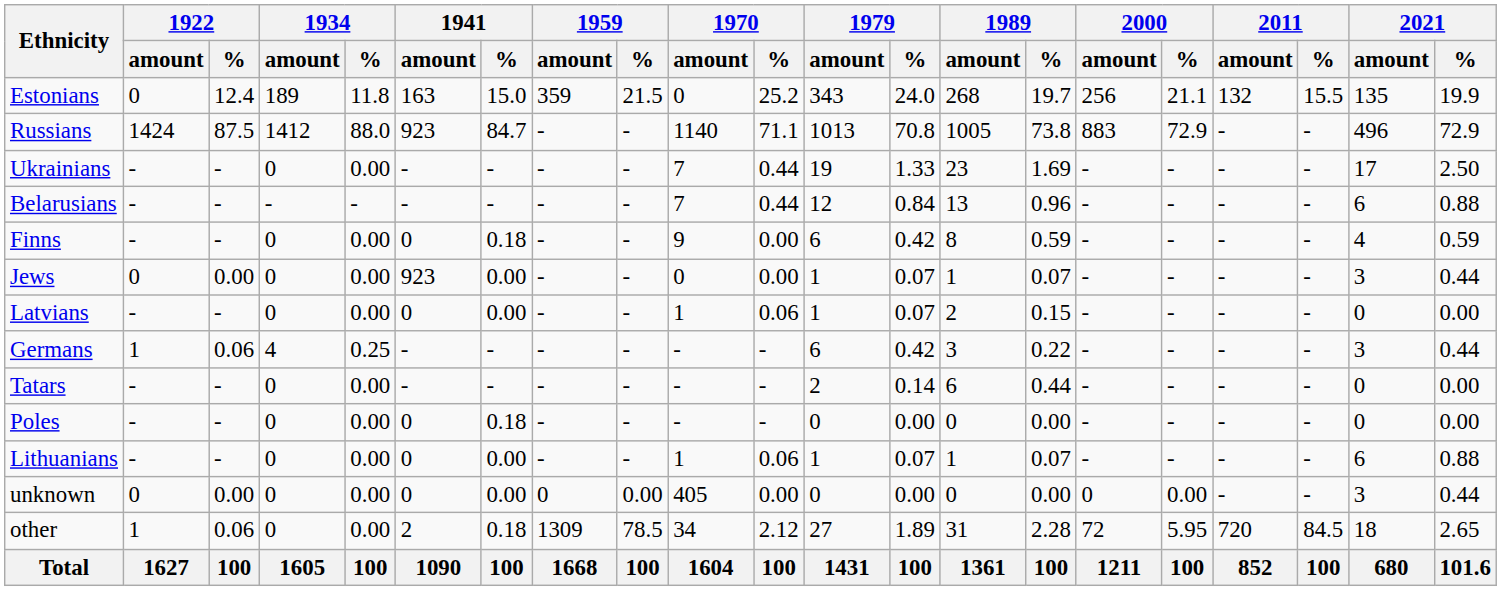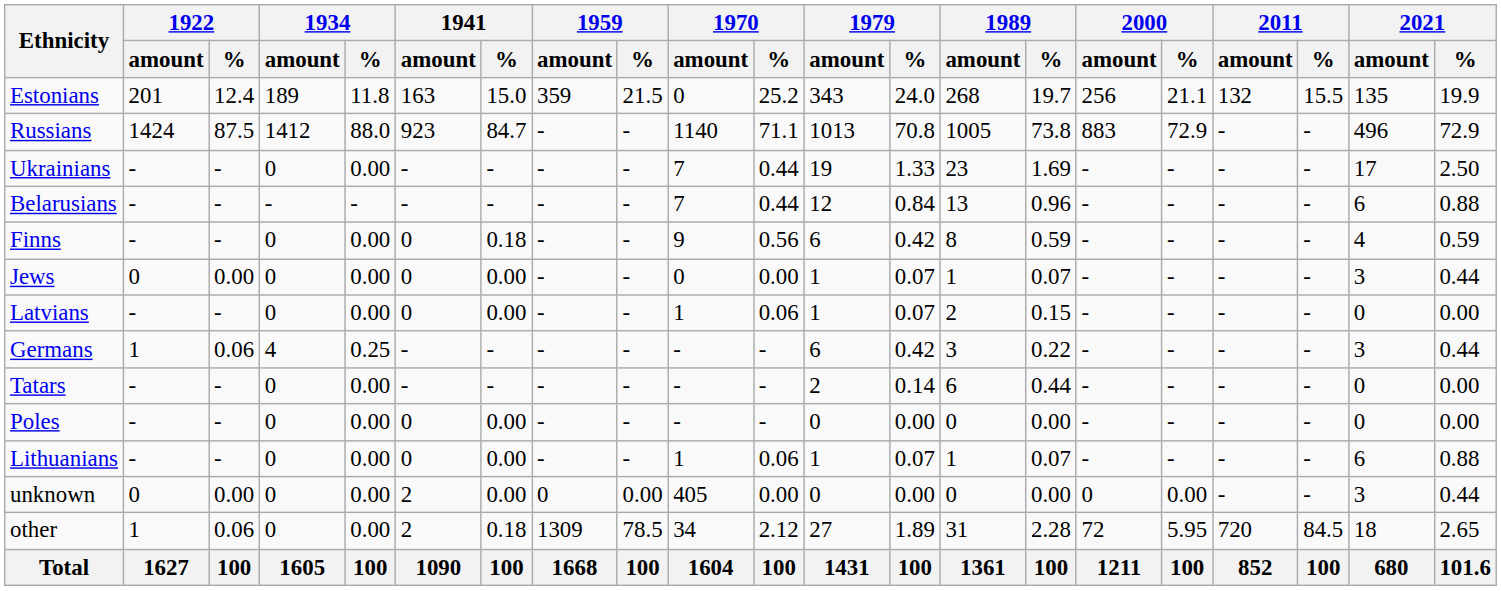 <table class="wikitable sortable">
 <tr>
 <th rowspan="2">Ethnicity</th>
 <th colspan="2"><a href='#'>1922</a></th>
 <th colspan="2"><a href='#'>1934</a></th>
 <th colspan="2">1941</th>
 <th colspan="2"><a href='#'>1959</a></th>
 <th colspan="2"><a href='#'>1970</a></th>
 <th colspan="2"><a href='#'>1979</a></th>
 <th colspan="2"><a href='#'>1989</a></th>
 <th colspan="2"><a href='#'>2000</a></th>
 <th colspan="2"><a href='#'>2011</a></th>
 <th colspan="2"><a href='#'>2021</a></th>
 </tr>
 <tr>
 <th>amount</th>
 <th>%</th>
 <th>amount</th>
 <th>%</th>
 <th>amount</th>
 <th>%</th>
 <th>amount</th>
 <th>%</th>
 <th>amount</th>
 <th>%</th>
 <th>amount</th>
 <th>%</th>
 <th>amount</th>
 <th>%</th>
 <th>amount</th>
 <th>%</th>
 <th>amount</th>
 <th>%</th>
 <th>amount</th>
 <th>%</th>
 </tr>
 <tr>
 <td><a href='#'>Estonians</a></td>
-<td>0</td>
+<td>201</td>
 <td>12.4</td>
 <td>189</td>
 <td>11.8</td>
 <td>163</td>
 <td>15.0</td>
 <td>359</td>
 <td>21.5</td>
 <td>0</td>
 <td>25.2</td>
 <td>343</td>
 <td>24.0</td>
 <td>268</td>
 <td>19.7</td>
 <td>256</td>
 <td>21.1</td>
 <td>132</td>
 <td>15.5</td>
 <td>135</td>
 <td>19.9</td>
 </tr>
 <tr>
 <td><a href='#'>Russians</a></td>
 <td>1424</td>
 <td>87.5</td>
 <td>1412</td>
 <td>88.0</td>
 <td>923</td>
 <td>84.7</td>
 <td>-</td>
 <td>-</td>
 <td>1140</td>
 <td>71.1</td>
 <td>1013</td>
 <td>70.8</td>
 <td>1005</td>
 <td>73.8</td>
 <td>883</td>
 <td>72.9</td>
 <td>-</td>
 <td>-</td>
 <td>496</td>
 <td>72.9</td>
 </tr>
 <tr>
 <td><a href='#'>Ukrainians</a></td>
 <td>-</td>
 <td>-</td>
 <td>0</td>
 <td>0.00</td>
 <td>-</td>
 <td>-</td>
 <td>-</td>
 <td>-</td>
 <td>7</td>
 <td>0.44</td>
 <td>19</td>
 <td>1.33</td>
 <td>23</td>
 <td>1.69</td>
 <td>-</td>
 <td>-</td>
 <td>-</td>
 <td>-</td>
 <td>17</td>
 <td>2.50</td>
 </tr>
 <tr>
 <td><a href='#'>Belarusians</a></td>
 <td>-</td>
 <td>-</td>
 <td>-</td>
 <td>-</td>
 <td>-</td>
 <td>-</td>
 <td>-</td>
 <td>-</td>
 <td>7</td>
 <td>0.44</td>
 <td>12</td>
 <td>0.84</td>
 <td>13</td>
 <td>0.96</td>
 <td>-</td>
 <td>-</td>
 <td>-</td>
 <td>-</td>
 <td>6</td>
 <td>0.88</td>
 </tr>
 <tr>
 <td><a href='#'>Finns</a></td>
 <td>-</td>
 <td>-</td>
 <td>0</td>
 <td>0.00</td>
 <td>0</td>
 <td>0.18</td>
 <td>-</td>
 <td>-</td>
 <td>9</td>
-<td>0.00</td>
+<td>0.56</td>
 <td>6</td>
 <td>0.42</td>
 <td>8</td>
 <td>0.59</td>
 <td>-</td>
 <td>-</td>
 <td>-</td>
 <td>-</td>
 <td>4</td>
 <td>0.59</td>
 </tr>
 <tr>
 <td><a href='#'>Jews</a></td>
 <td>0</td>
 <td>0.00</td>
 <td>0</td>
 <td>0.00</td>
-<td>923</td>
+<td>0</td>
 <td>0.00</td>
 <td>-</td>
 <td>-</td>
 <td>0</td>
 <td>0.00</td>
 <td>1</td>
 <td>0.07</td>
 <td>1</td>
 <td>0.07</td>
 <td>-</td>
 <td>-</td>
 <td>-</td>
 <td>-</td>
 <td>3</td>
 <td>0.44</td>
 </tr>
 <tr>
 <td><a href='#'>Latvians</a></td>
 <td>-</td>
 <td>-</td>
 <td>0</td>
 <td>0.00</td>
 <td>0</td>
 <td>0.00</td>
 <td>-</td>
 <td>-</td>
 <td>1</td>
 <td>0.06</td>
 <td>1</td>
 <td>0.07</td>
 <td>2</td>
 <td>0.15</td>
 <td>-</td>
 <td>-</td>
 <td>-</td>
 <td>-</td>
 <td>0</td>
 <td>0.00</td>
 </tr>
 <tr>
 <td><a href='#'>Germans</a></td>
 <td>1</td>
 <td>0.06</td>
 <td>4</td>
 <td>0.25</td>
 <td>-</td>
 <td>-</td>
 <td>-</td>
 <td>-</td>
 <td>-</td>
 <td>-</td>
 <td>6</td>
 <td>0.42</td>
 <td>3</td>
 <td>0.22</td>
 <td>-</td>
 <td>-</td>
 <td>-</td>
 <td>-</td>
 <td>3</td>
 <td>0.44</td>
 </tr>
 <tr>
 <td><a href='#'>Tatars</a></td>
 <td>-</td>
 <td>-</td>
 <td>0</td>
 <td>0.00</td>
 <td>-</td>
 <td>-</td>
 <td>-</td>
 <td>-</td>
 <td>-</td>
 <td>-</td>
 <td>2</td>
 <td>0.14</td>
 <td>6</td>
 <td>0.44</td>
 <td>-</td>
 <td>-</td>
 <td>-</td>
 <td>-</td>
 <td>0</td>
 <td>0.00</td>
 </tr>
 <tr>
 <td><a href='#'>Poles</a></td>
 <td>-</td>
 <td>-</td>
 <td>0</td>
 <td>0.00</td>
 <td>0</td>
-<td>0.18</td>
+<td>0.00</td>
 <td>-</td>
 <td>-</td>
 <td>-</td>
 <td>-</td>
 <td>0</td>
 <td>0.00</td>
 <td>0</td>
 <td>0.00</td>
 <td>-</td>
 <td>-</td>
 <td>-</td>
 <td>-</td>
 <td>0</td>
 <td>0.00</td>
 </tr>
 <tr>
 <td><a href='#'>Lithuanians</a></td>
 <td>-</td>
 <td>-</td>
 <td>0</td>
 <td>0.00</td>
 <td>0</td>
 <td>0.00</td>
 <td>-</td>
 <td>-</td>
 <td>1</td>
 <td>0.06</td>
 <td>1</td>
 <td>0.07</td>
 <td>1</td>
 <td>0.07</td>
 <td>-</td>
 <td>-</td>
 <td>-</td>
 <td>-</td>
 <td>6</td>
 <td>0.88</td>
 </tr>
 <tr>
 <td>unknown</td>
 <td>0</td>
 <td>0.00</td>
 <td>0</td>
 <td>0.00</td>
-<td>0</td>
+<td>2</td>
 <td>0.00</td>
 <td>0</td>
 <td>0.00</td>
 <td>405</td>
 <td>0.00</td>
 <td>0</td>
 <td>0.00</td>
 <td>0</td>
 <td>0.00</td>
 <td>0</td>
 <td>0.00</td>
 <td>-</td>
 <td>-</td>
 <td>3</td>
 <td>0.44</td>
 </tr>
 <tr>
 <td>other</td>
 <td>1</td>
 <td>0.06</td>
 <td>0</td>
 <td>0.00</td>
 <td>2</td>
 <td>0.18</td>
 <td>1309</td>
 <td>78.5</td>
 <td>34</td>
 <td>2.12</td>
 <td>27</td>
 <td>1.89</td>
 <td>31</td>
 <td>2.28</td>
 <td>72</td>
 <td>5.95</td>
 <td>720</td>
 <td>84.5</td>
 <td>18</td>
 <td>2.65</td>
 </tr>
 <tr>
 <th>Total</th>
 <th>1627</th>
 <th>100</th>
 <th>1605</th>
 <th>100</th>
 <th>1090</th>
 <th>100</th>
 <th>1668</th>
 <th>100</th>
 <th>1604</th>
 <th>100</th>
 <th>1431</th>
 <th>100</th>
 <th>1361</th>
 <th>100</th>
 <th>1211</th>
 <th>100</th>
 <th>852</th>
 <th>100</th>
 <th>680</th>
 <th>101.6</th>
 </tr>
 </table>
